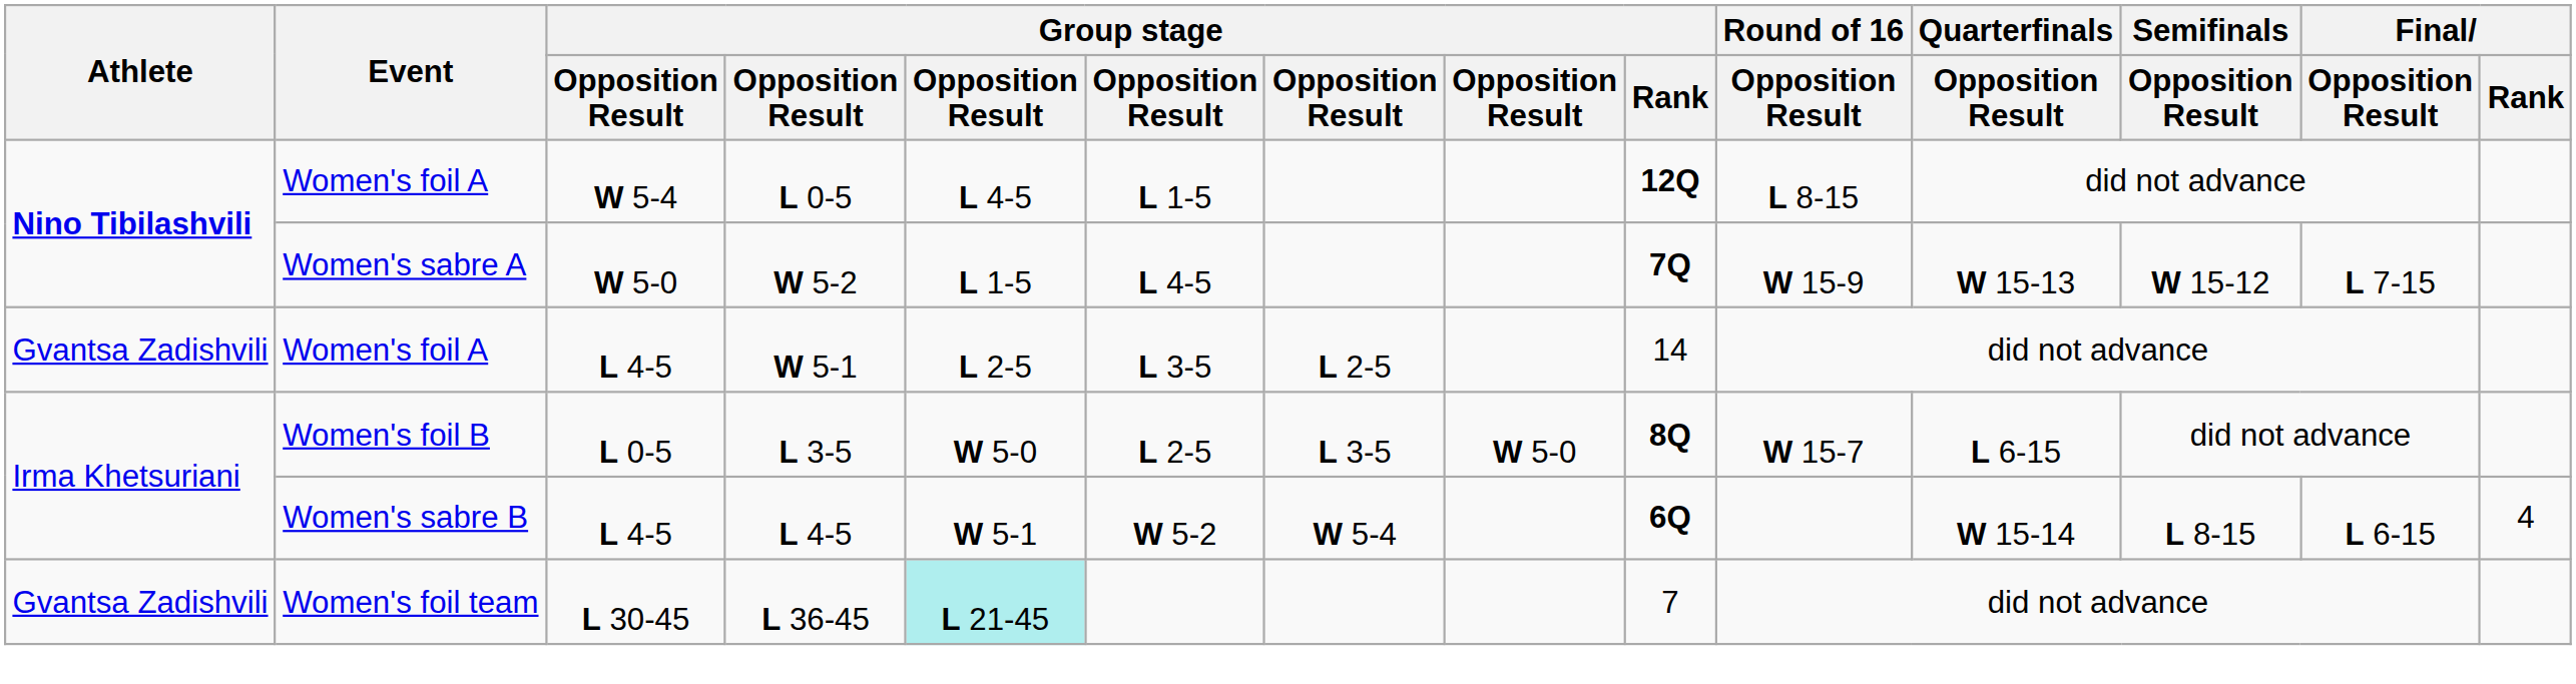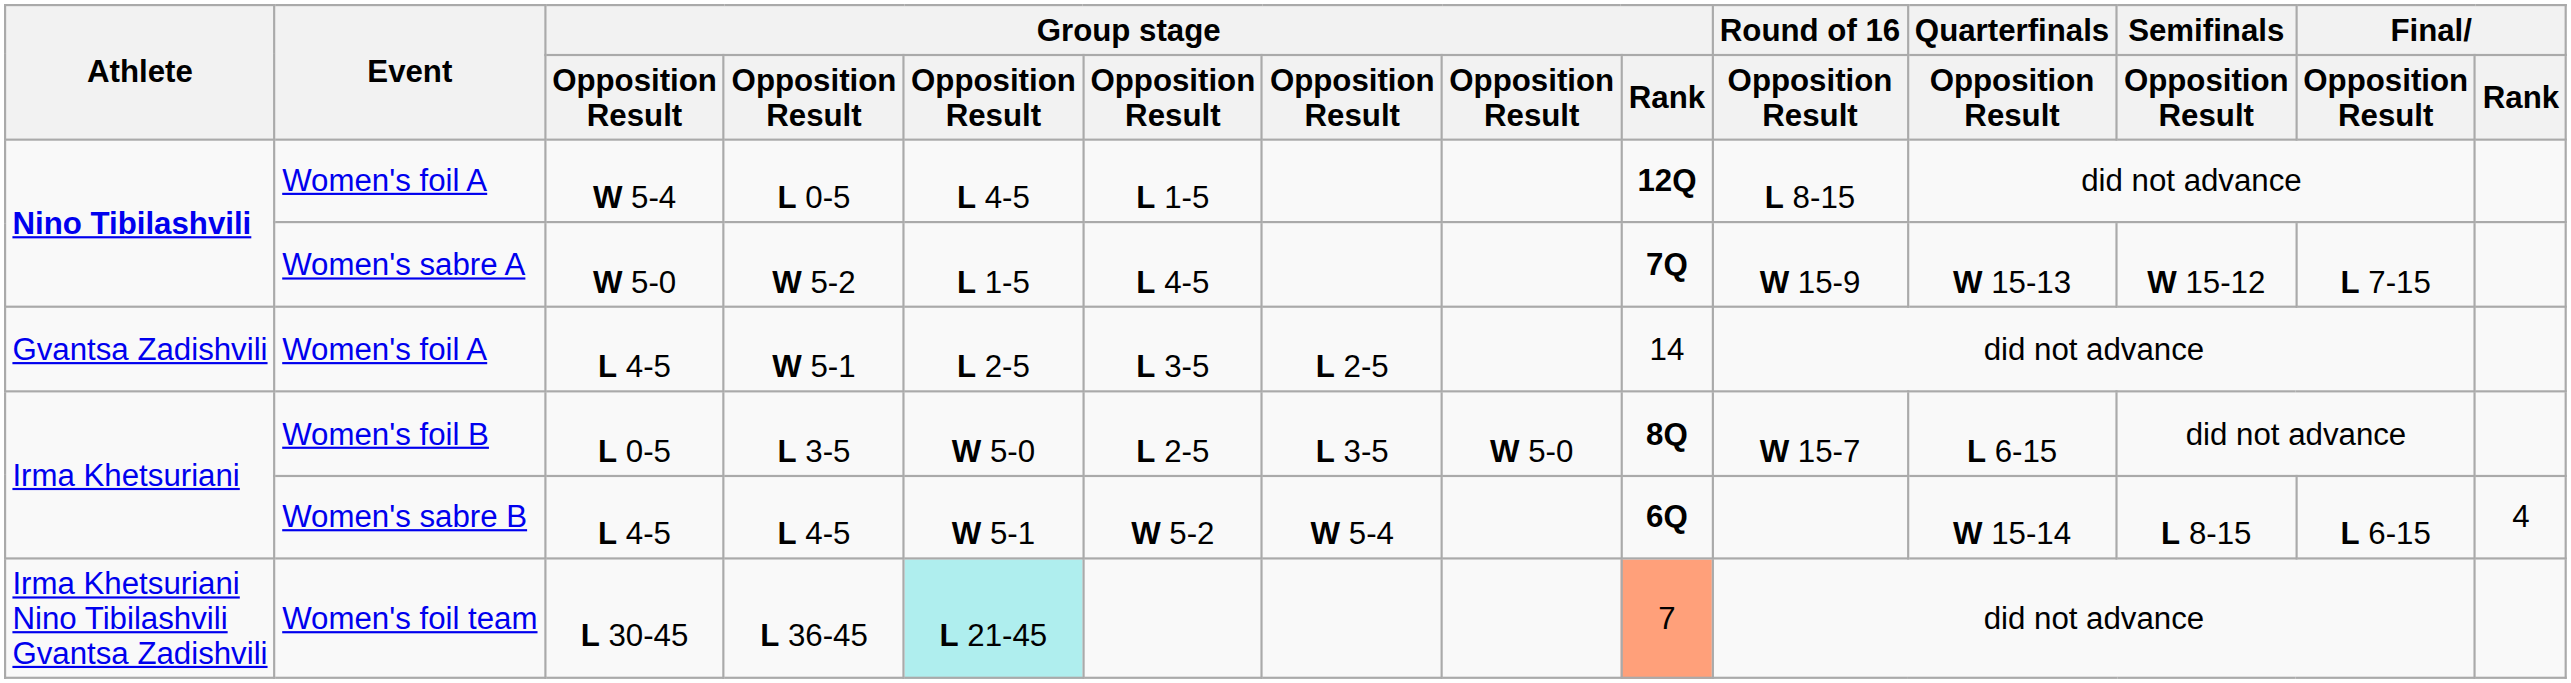 <table class=wikitable style="font-size:90%">
 <tr>
 <th rowspan="2">Athlete</th>
 <th rowspan="2">Event</th>
 <th colspan="7">Group stage</th>
 <th>Round of 16</th>
 <th>Quarterfinals</th>
 <th>Semifinals</th>
 <th colspan="2">Final/</th>
 </tr>
 <tr>
 <th>Opposition<br>Result</th>
 <th>Opposition<br>Result</th>
 <th>Opposition<br>Result</th>
 <th>Opposition<br>Result</th>
 <th>Opposition<br>Result</th>
 <th>Opposition<br>Result</th>
 <th>Rank</th>
 <th>Opposition<br>Result</th>
 <th>Opposition<br>Result</th>
 <th>Opposition<br>Result</th>
 <th>Opposition<br>Result</th>
 <th>Rank</th>
 </tr>
 <tr align=center>
 <td align=left rowspan=2><strong><a href='#'>Nino Tibilashvili</a></strong></td>
 <td align=left><a href='#'>Women's foil A</a></td>
 <td><br><strong>W</strong> 5-4</td>
 <td><br><strong>L</strong> 0-5</td>
 <td><br><strong>L</strong> 4-5</td>
 <td><br><strong>L</strong> 1-5</td>
 <td></td>
 <td></td>
 <td><strong>12Q</strong></td>
 <td><br><strong>L</strong> 8-15</td>
 <td colspan="3">did not advance</td>
 <td></td>
 </tr>
 <tr align=center>
 <td align=left><a href='#'>Women's sabre A</a></td>
 <td><br><strong>W</strong> 5-0</td>
 <td><br><strong>W</strong> 5-2</td>
 <td><br><strong>L</strong> 1-5</td>
 <td><br><strong>L</strong> 4-5</td>
 <td></td>
 <td></td>
 <td><strong>7Q</strong></td>
 <td><br><strong>W</strong> 15-9</td>
 <td><br><strong>W</strong> 15-13</td>
 <td><br><strong>W</strong> 15-12</td>
 <td><br><strong>L</strong> 7-15</td>
 <td></td>
 </tr>
 <tr align=center>
 <td align=left><a href='#'>Gvantsa Zadishvili</a></td>
 <td align=left><a href='#'>Women's foil A</a></td>
 <td><br><strong>L</strong> 4-5</td>
 <td><br><strong>W</strong> 5-1</td>
 <td><br><strong>L</strong> 2-5</td>
 <td><br><strong>L</strong> 3-5</td>
 <td><br><strong>L</strong> 2-5</td>
 <td></td>
 <td>14</td>
 <td colspan="4">did not advance</td>
 <td></td>
 </tr>
 <tr align=center>
 <td align=left rowspan=2><a href='#'>Irma Khetsuriani</a></td>
 <td align=left><a href='#'>Women's foil B</a></td>
 <td><br><strong>L</strong> 0-5</td>
 <td><br><strong>L</strong> 3-5</td>
 <td><br><strong>W</strong> 5-0</td>
 <td><br><strong>L</strong> 2-5</td>
 <td><br><strong>L</strong> 3-5</td>
 <td><br><strong>W</strong> 5-0</td>
 <td><strong>8Q</strong></td>
 <td><br><strong>W</strong> 15-7</td>
 <td><br><strong>L</strong> 6-15</td>
 <td colspan="2">did not advance</td>
 <td></td>
 </tr>
 <tr align=center>
 <td align=left><a href='#'>Women's sabre B</a></td>
 <td><br><strong>L</strong> 4-5</td>
 <td><br><strong>L</strong> 4-5</td>
 <td><br><strong>W</strong> 5-1</td>
 <td><br><strong>W</strong> 5-2</td>
 <td><br><strong>W</strong> 5-4</td>
 <td></td>
 <td><strong>6Q</strong></td>
 <td></td>
 <td><br><strong>W</strong> 15-14</td>
 <td><br><strong>L</strong> 8-15</td>
 <td><br><strong>L</strong> 6-15</td>
 <td>4</td>
 </tr>
 <tr align=center>
-<td align=left><a href='#'>Gvantsa Zadishvili</a></td>
+<td align=left><a href='#'>Irma Khetsuriani</a><br><a href='#'>Nino Tibilashvili</a><br><a href='#'>Gvantsa Zadishvili</a></td>
 <td align=left><a href='#'>Women's foil team</a></td>
 <td><br><strong>L</strong> 30-45</td>
 <td><br><strong>L</strong> 36-45</td>
 <td style="background: paleturquoise;"><br><strong>L</strong> 21-45</td>
 <td></td>
 <td></td>
 <td></td>
-<td>7</td>
+<td style="background: lightsalmon;">7</td>
 <td colspan="4">did not advance</td>
 <td></td>
 </tr>
 </table>
